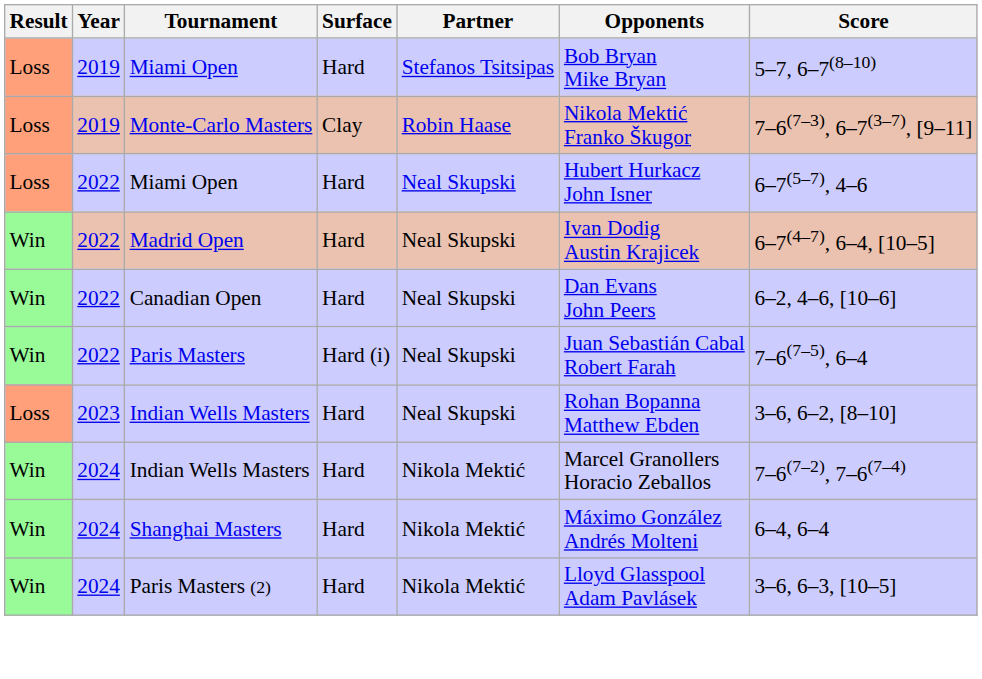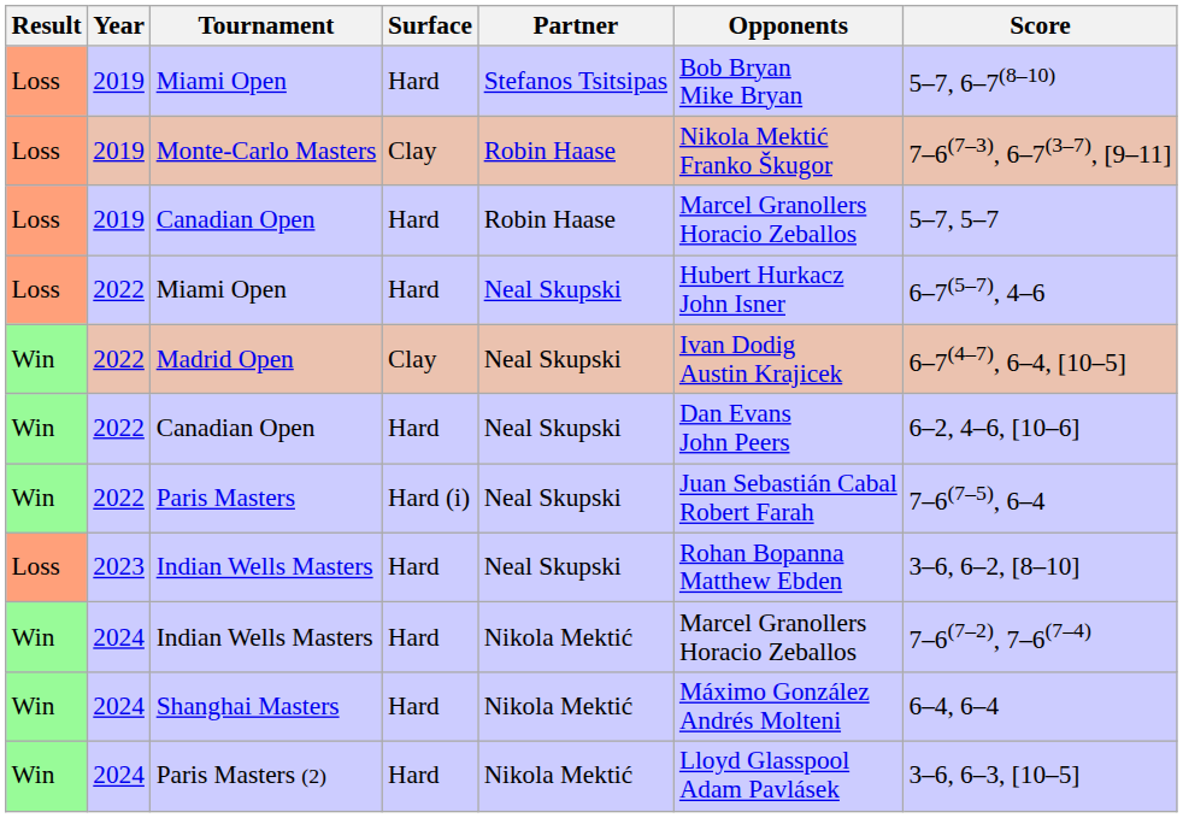 <table class="sortable wikitable">
 <tr>
 <th style="width:40px">Result</th>
 <th>Year</th>
 <th>Tournament</th>
 <th>Surface</th>
 <th>Partner</th>
 <th>Opponents</th>
 <th class="unsortable">Score</th>
 </tr>
 <tr style="background:#ccf;">
 <td style="background:#ffa07a;">Loss</td>
 <td><a href='#'>2019</a></td>
 <td><a href='#'>Miami Open</a></td>
 <td>Hard</td>
 <td> <a href='#'>Stefanos Tsitsipas</a></td>
 <td> <a href='#'>Bob Bryan</a><br> <a href='#'>Mike Bryan</a></td>
 <td>5–7, 6–7<sup>(8–10)</sup></td>
 </tr>
 <tr style="background:#ebc2af;">
 <td style="background:#ffa07a;">Loss</td>
 <td><a href='#'>2019</a></td>
 <td><a href='#'>Monte-Carlo Masters</a></td>
 <td>Clay</td>
 <td> <a href='#'>Robin Haase</a></td>
 <td> <a href='#'>Nikola Mektić</a><br> <a href='#'>Franko Škugor</a></td>
 <td>7–6<sup>(7–3)</sup>, 6–7<sup>(3–7)</sup>, [9–11]</td>
 </tr>
 <tr style="background:#ccf;">
 <td style="background:#ffa07a;">Loss</td>
+<td><a href='#'>2019</a></td>
+<td><a href='#'>Canadian Open</a></td>
+<td>Hard</td>
+<td> Robin Haase</td>
+<td> <a href='#'>Marcel Granollers</a><br> <a href='#'>Horacio Zeballos</a></td>
+<td>5–7, 5–7</td>
+</tr>
+<tr style="background:#ccf;">
+<td style="background:#ffa07a;">Loss</td>
 <td><a href='#'>2022</a></td>
 <td>Miami Open</td>
 <td>Hard</td>
 <td> <a href='#'>Neal Skupski</a></td>
 <td> <a href='#'>Hubert Hurkacz</a><br> <a href='#'>John Isner</a></td>
 <td>6–7<sup>(5–7)</sup>, 4–6</td>
 </tr>
 <tr bgcolor=EBC2AF>
 <td bgcolor=98FB98>Win</td>
 <td><a href='#'>2022</a></td>
 <td><a href='#'>Madrid Open</a></td>
-<td>Hard</td>
+<td>Clay</td>
 <td> Neal Skupski</td>
 <td> <a href='#'>Ivan Dodig</a><br> <a href='#'>Austin Krajicek</a></td>
 <td>6–7<sup>(4–7)</sup>, 6–4, [10–5]</td>
 </tr>
 <tr style="background:#ccf;">
 <td bgcolor=98FB98>Win</td>
 <td><a href='#'>2022</a></td>
 <td>Canadian Open</td>
 <td>Hard</td>
 <td> Neal Skupski</td>
 <td> <a href='#'>Dan Evans</a><br> <a href='#'>John Peers</a></td>
 <td>6–2, 4–6, [10–6]</td>
 </tr>
 <tr style="background:#ccf;">
 <td bgcolor=98FB98>Win</td>
 <td><a href='#'>2022</a></td>
 <td><a href='#'>Paris Masters</a></td>
 <td>Hard (i)</td>
 <td> Neal Skupski</td>
 <td> <a href='#'>Juan Sebastián Cabal</a><br> <a href='#'>Robert Farah</a></td>
 <td>7–6<sup>(7–5)</sup>, 6–4</td>
 </tr>
 <tr style="background:#ccf;">
 <td style="background:#ffa07a;">Loss</td>
 <td><a href='#'>2023</a></td>
 <td><a href='#'>Indian Wells Masters</a></td>
 <td>Hard</td>
 <td> Neal Skupski</td>
 <td> <a href='#'>Rohan Bopanna</a><br> <a href='#'>Matthew Ebden</a></td>
 <td>3–6, 6–2, [8–10]</td>
 </tr>
 <tr bgcolor=CCCCFF>
 <td bgcolor=98FB98>Win</td>
 <td><a href='#'>2024</a></td>
 <td>Indian Wells Masters</td>
 <td>Hard</td>
 <td> Nikola Mektić</td>
 <td> Marcel Granollers<br> Horacio Zeballos</td>
 <td>7–6<sup>(7–2)</sup>, 7–6<sup>(7–4)</sup></td>
 </tr>
 <tr style="background:#ccf;">
 <td bgcolor=98FB98>Win</td>
 <td><a href='#'>2024</a></td>
 <td><a href='#'>Shanghai Masters</a></td>
 <td>Hard</td>
 <td> Nikola Mektić</td>
 <td> <a href='#'>Máximo González</a><br> <a href='#'>Andrés Molteni</a></td>
 <td>6–4, 6–4</td>
 </tr>
 <tr style="background:#ccf;">
 <td bgcolor=98FB98>Win</td>
 <td><a href='#'>2024</a></td>
 <td>Paris Masters <small>(2)</small></td>
 <td>Hard</td>
 <td> Nikola Mektić</td>
 <td> <a href='#'>Lloyd Glasspool</a><br> <a href='#'>Adam Pavlásek</a></td>
 <td>3–6, 6–3, [10–5]</td>
 </tr>
 </table>
